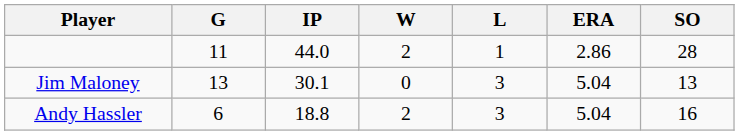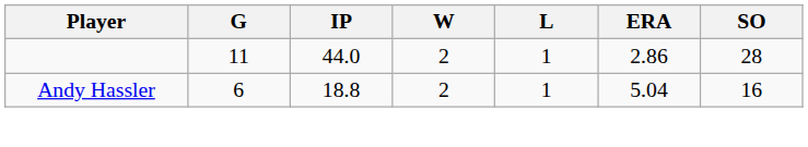 <table class="wikitable sortable">
 <tr>
 <th bgcolor="#DDDDFF" width="16%">Player</th>
 <th bgcolor="#DDDDFF" width="9%">G</th>
 <th bgcolor="#DDDDFF" width="9%">IP</th>
 <th bgcolor="#DDDDFF" width="9%">W</th>
 <th bgcolor="#DDDDFF" width="9%">L</th>
 <th bgcolor="#DDDDFF" width="9%">ERA</th>
 <th bgcolor="#DDDDFF" width="9%">SO</th>
 </tr>
 <tr align=center>
 <td></td>
 <td>11</td>
 <td>44.0</td>
 <td>2</td>
 <td>1</td>
 <td>2.86</td>
 <td>28</td>
 </tr>
 <tr align=center>
-<td><a href='#'>Jim Maloney</a></td>
-<td>13</td>
-<td>30.1</td>
-<td>0</td>
-<td>3</td>
-<td>5.04</td>
-<td>13</td>
-</tr>
-<tr align=center>
 <td><a href='#'>Andy Hassler</a></td>
 <td>6</td>
 <td>18.8</td>
 <td>2</td>
-<td>3</td>
+<td>1</td>
 <td>5.04</td>
 <td>16</td>
 </tr>
 </table>
